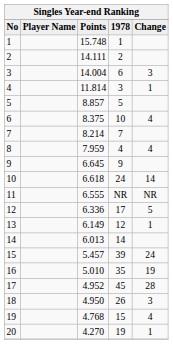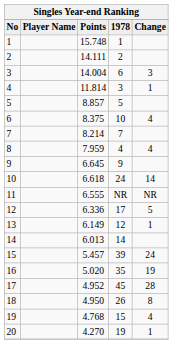 <table class="wikitable">
 <tr>
 <th colspan="5">Singles Year-end Ranking</th>
 </tr>
 <tr>
 </tr>
 <tr bgcolor="#efefef">
 <td align="center"><strong>No</strong></td>
 <td align="center"><strong>Player Name</strong></td>
 <td align="center"><strong>Points</strong></td>
 <td align="center"><strong>1978</strong></td>
 <td align="center"><strong>Change</strong></td>
 </tr>
 <tr>
 <td>1</td>
 <td></td>
 <td align="center">15.748</td>
 <td align="center">1</td>
 <td align="center"></td>
 </tr>
 <tr>
 <td>2</td>
 <td></td>
 <td align="center">14.111</td>
 <td align="center">2</td>
 <td align="center"></td>
 </tr>
 <tr>
 <td>3</td>
 <td></td>
 <td align="center">14.004</td>
 <td align="center">6</td>
 <td align="center"> 3</td>
 </tr>
 <tr>
 <td>4</td>
 <td></td>
 <td align="center">11.814</td>
 <td align="center">3</td>
 <td align="center"> 1</td>
 </tr>
 <tr>
 <td>5</td>
 <td></td>
 <td align="center">8.857</td>
 <td align="center">5</td>
 <td align="center"></td>
 </tr>
 <tr>
 <td>6</td>
 <td></td>
 <td align="center">8.375</td>
 <td align="center">10</td>
 <td align="center"> 4</td>
 </tr>
 <tr>
 <td>7</td>
 <td></td>
 <td align="center">8.214</td>
 <td align="center">7</td>
 <td align="center"></td>
 </tr>
 <tr>
 <td>8</td>
 <td></td>
 <td align="center">7.959</td>
 <td align="center">4</td>
 <td align="center"> 4</td>
 </tr>
 <tr>
 <td>9</td>
 <td></td>
 <td align="center">6.645</td>
 <td align="center">9</td>
 <td align="center"></td>
 </tr>
 <tr>
 <td>10</td>
 <td></td>
 <td align="center">6.618</td>
 <td align="center">24</td>
 <td align="center"> 14</td>
 </tr>
 <tr>
 <td>11</td>
 <td></td>
 <td align="center">6.555</td>
 <td align="center">NR</td>
 <td align="center">NR</td>
 </tr>
 <tr>
 <td>12</td>
 <td></td>
 <td align="center">6.336</td>
 <td align="center">17</td>
 <td align="center"> 5</td>
 </tr>
 <tr>
 <td>13</td>
 <td></td>
 <td align="center">6.149</td>
 <td align="center">12</td>
 <td align="center"> 1</td>
 </tr>
 <tr>
 <td>14</td>
 <td></td>
 <td align="center">6.013</td>
 <td align="center">14</td>
 <td align="center"></td>
 </tr>
 <tr>
 <td>15</td>
 <td></td>
 <td align="center">5.457</td>
 <td align="center">39</td>
 <td align="center"> 24</td>
 </tr>
 <tr>
 <td>16</td>
 <td></td>
-<td align="center">5.010</td>
+<td align="center">5.020</td>
 <td align="center">35</td>
 <td align="center"> 19</td>
 </tr>
 <tr>
 <td>17</td>
 <td></td>
 <td align="center">4.952</td>
 <td align="center">45</td>
 <td align="center"> 28</td>
 </tr>
 <tr>
 <td>18</td>
 <td></td>
 <td align="center">4.950</td>
 <td align="center">26</td>
-<td align="center"> 3</td>
+<td align="center"> 8</td>
 </tr>
 <tr>
 <td>19</td>
 <td></td>
 <td align="center">4.768</td>
 <td align="center">15</td>
 <td align="center"> 4</td>
 </tr>
 <tr>
 <td>20</td>
 <td></td>
 <td align="center">4.270</td>
 <td align="center">19</td>
 <td align="center"> 1</td>
 </tr>
 <tr>
 </tr>
 </table>
